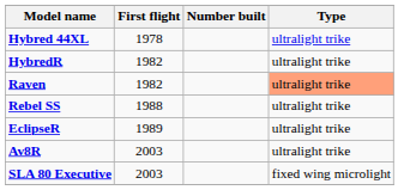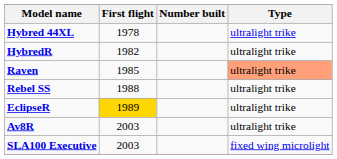 <table class="wikitable" align=center style="font-size:90%;">
 <tr>
 </tr>
 <tr style="background:#efefef;">
 <th>Model name</th>
 <th>First flight</th>
 <th>Number built</th>
 <th>Type</th>
 </tr>
 <tr>
 <td align=left><strong><a href='#'>Hybred 44XL</a></strong></td>
 <td align=center>1978</td>
 <td align=center></td>
 <td align=left><a href='#'>ultralight trike</a></td>
 </tr>
 <tr>
 <td align=left><strong><a href='#'>HybredR</a></strong></td>
 <td align=center>1982</td>
 <td align=center></td>
 <td align=left>ultralight trike</td>
 </tr>
 <tr>
 <td align=left><strong><a href='#'>Raven</a></strong></td>
-<td align=center>1982</td>
+<td align=center>1985</td>
 <td align=center></td>
 <td align=left style="background: lightsalmon;">ultralight trike</td>
 </tr>
 <tr>
 <td align=left><strong><a href='#'>Rebel SS</a></strong></td>
 <td align=center>1988</td>
 <td align=center></td>
 <td align=left>ultralight trike</td>
 </tr>
 <tr>
 <td align=left><strong><a href='#'>EclipseR</a></strong></td>
-<td align=center>1989</td>
+<td align=center style="background: gold;">1989</td>
 <td align=center></td>
 <td align=left>ultralight trike</td>
 </tr>
 <tr>
 <td align=left><strong><a href='#'>Av8R</a></strong></td>
 <td align=center>2003</td>
 <td align=center></td>
 <td align=left>ultralight trike</td>
 </tr>
 <tr>
-<td align=left><strong><a href='#'>SLA 80 Executive</a></strong></td>
+<td align=left><strong><a href='#'>SLA100 Executive</a></strong></td>
 <td align=center>2003</td>
 <td align=center></td>
-<td align=left>fixed wing microlight</td>
+<td align=left><a href='#'>fixed wing microlight</a></td>
 </tr>
 <tr>
 </tr>
 </table>
